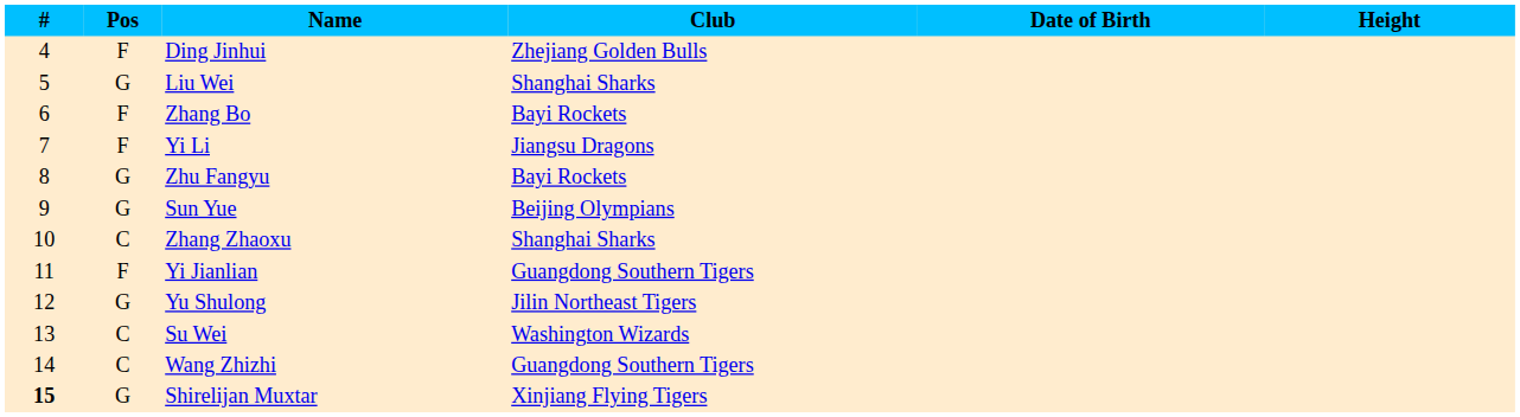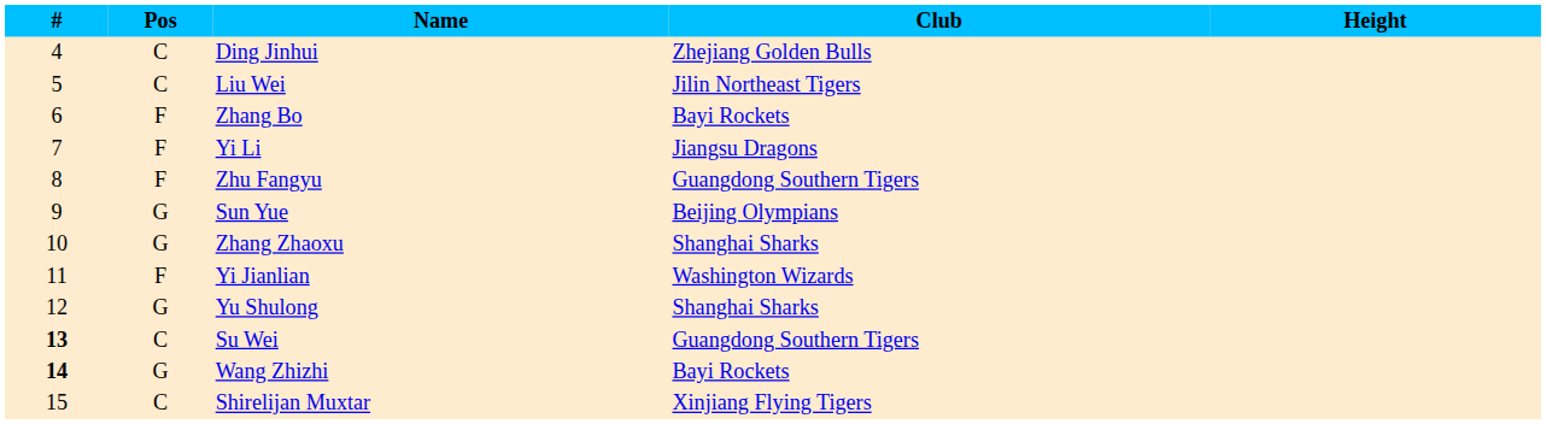 <table border=0 cellpadding=2 cellspacing=0  |- bgcolor=#FFECCE style="text-align:center; font-size:90%;" width=80%>
 <tr bgcolor=#00BFFF>
 <th width=5%>#</th>
 <th width=5%>Pos</th>
 <th width=22%>Name</th>
 <th width=26%>Club</th>
-<th width=22%>Date of Birth</th>
 <th width=16%>Height</th>
 </tr>
 <tr>
 <td>4</td>
-<td>F</td>
+<td>C</td>
 <td align=left><a href='#'>Ding Jinhui</a></td>
 <td align=left> <a href='#'>Zhejiang Golden Bulls</a></td>
-<td align=left></td>
 <td></td>
 </tr>
 <tr>
 <td>5</td>
-<td>G</td>
+<td>C</td>
 <td align=left><a href='#'>Liu Wei</a></td>
-<td align=left> <a href='#'>Shanghai Sharks</a></td>
-<td align=left></td>
+<td align=left> <a href='#'>Jilin Northeast Tigers</a></td>
 <td></td>
 </tr>
 <tr>
 <td>6</td>
 <td>F</td>
 <td align=left><a href='#'>Zhang Bo</a></td>
 <td align=left> <a href='#'>Bayi Rockets</a></td>
-<td align=left></td>
 <td></td>
 </tr>
 <tr>
 <td>7</td>
 <td>F</td>
 <td align=left><a href='#'>Yi Li</a></td>
 <td align=left> <a href='#'>Jiangsu Dragons</a></td>
-<td align=left></td>
 <td></td>
 </tr>
 <tr>
 <td>8</td>
-<td>G</td>
+<td>F</td>
 <td align=left><a href='#'>Zhu Fangyu</a></td>
-<td align=left> <a href='#'>Bayi Rockets</a></td>
-<td align=left></td>
+<td align=left> <a href='#'>Guangdong Southern Tigers</a></td>
 <td></td>
 </tr>
 <tr>
 <td>9</td>
 <td>G</td>
 <td align=left><a href='#'>Sun Yue</a></td>
 <td align=left> <a href='#'>Beijing Olympians</a></td>
-<td align=left></td>
 <td></td>
 </tr>
 <tr>
 <td>10</td>
-<td>C</td>
+<td>G</td>
 <td align=left><a href='#'>Zhang Zhaoxu</a></td>
 <td align=left> <a href='#'>Shanghai Sharks</a></td>
-<td align=left></td>
 <td></td>
 </tr>
 <tr>
 <td>11</td>
 <td>F</td>
 <td align=left><a href='#'>Yi Jianlian</a></td>
-<td align=left> <a href='#'>Guangdong Southern Tigers</a></td>
-<td align=left></td>
+<td align=left> <a href='#'>Washington Wizards</a></td>
 <td></td>
 </tr>
 <tr>
 <td>12</td>
 <td>G</td>
 <td align=left><a href='#'>Yu Shulong</a></td>
-<td align=left> <a href='#'>Jilin Northeast Tigers</a></td>
-<td align=left></td>
+<td align=left> <a href='#'>Shanghai Sharks</a></td>
 <td></td>
 </tr>
 <tr>
-<td>13</td>
+<td><strong>13</strong></td>
 <td>C</td>
 <td align=left><a href='#'>Su Wei</a></td>
-<td align=left> <a href='#'>Washington Wizards</a></td>
-<td align=left></td>
+<td align=left> <a href='#'>Guangdong Southern Tigers</a></td>
 <td></td>
 </tr>
 <tr>
-<td>14</td>
-<td>C</td>
+<td><strong>14</strong></td>
+<td>G</td>
 <td align=left><a href='#'>Wang Zhizhi</a></td>
-<td align=left> <a href='#'>Guangdong Southern Tigers</a></td>
-<td align=left></td>
+<td align=left> <a href='#'>Bayi Rockets</a></td>
 <td></td>
 </tr>
 <tr>
-<td><strong>15</strong></td>
-<td>G</td>
+<td>15</td>
+<td>C</td>
 <td align=left><a href='#'>Shirelijan Muxtar</a></td>
 <td align=left> <a href='#'>Xinjiang Flying Tigers</a></td>
-<td align=left></td>
 <td></td>
 </tr>
 </table>
